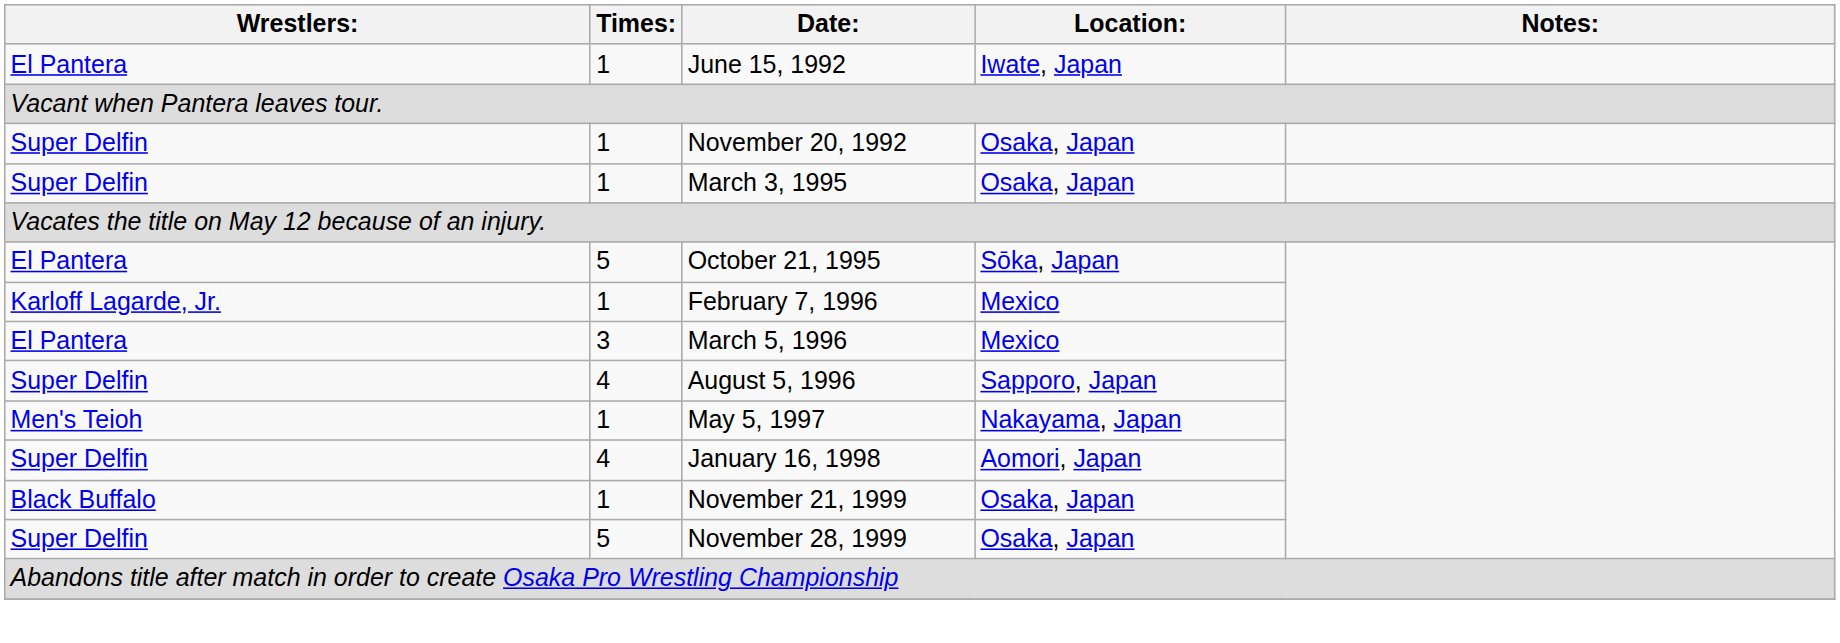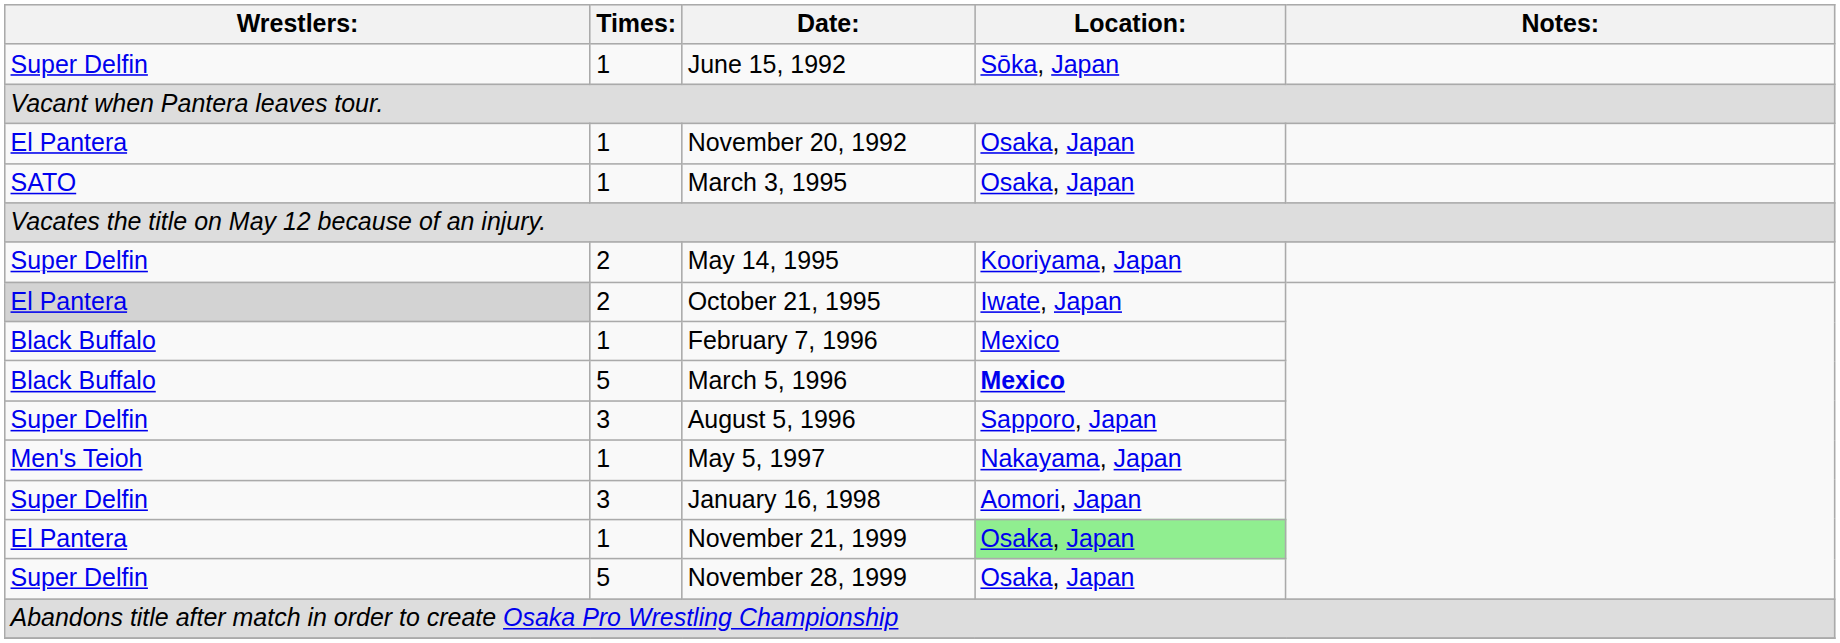 <table class="wikitable">
 <tr>
 <th width=32%>Wrestlers:</th>
 <th width=5%>Times:</th>
 <th width=16%>Date:</th>
 <th width=17%>Location:</th>
 <th width=35%>Notes:</th>
 </tr>
 <tr>
-<td><a href='#'>El Pantera</a></td>
+<td><a href='#'>Super Delfin</a></td>
 <td>1</td>
 <td>June 15, 1992</td>
-<td><a href='#'>Iwate</a>, <a href='#'>Japan</a></td>
+<td><a href='#'>Sōka</a>, <a href='#'>Japan</a></td>
 <td></td>
 </tr>
 <tr>
 <td style="background: #dddddd;" colspan=5><em>Vacant when Pantera leaves tour.</em></td>
 </tr>
 <tr>
-<td><a href='#'>Super Delfin</a></td>
+<td><a href='#'>El Pantera</a></td>
 <td>1</td>
 <td>November 20, 1992</td>
 <td><a href='#'>Osaka</a>, <a href='#'>Japan</a></td>
 <td></td>
 </tr>
 <tr>
-<td><a href='#'>Super Delfin</a></td>
+<td><a href='#'>SATO</a></td>
 <td>1</td>
 <td>March 3, 1995</td>
 <td><a href='#'>Osaka</a>, <a href='#'>Japan</a></td>
 </tr>
 <tr>
 <td style="background: #dddddd;" colspan=5><em>Vacates the title on May 12 because of an injury.</em></td>
 </tr>
 <tr>
-<td><a href='#'>El Pantera</a></td>
-<td>5</td>
-<td>October 21, 1995</td>
-<td><a href='#'>Sōka</a>, <a href='#'>Japan</a></td>
+<td><a href='#'>Super Delfin</a></td>
+<td>2</td>
+<td>May 14, 1995</td>
+<td><a href='#'>Kooriyama</a>, <a href='#'>Japan</a></td>
+<td></td>
 </tr>
 <tr>
-<td><a href='#'>Karloff Lagarde, Jr.</a></td>
+<td style="background: lightgrey;"><a href='#'>El Pantera</a></td>
+<td>2</td>
+<td>October 21, 1995</td>
+<td><a href='#'>Iwate</a>, <a href='#'>Japan</a></td>
+</tr>
+<tr>
+<td><a href='#'>Black Buffalo</a></td>
 <td>1</td>
 <td>February 7, 1996</td>
 <td><a href='#'>Mexico</a></td>
 </tr>
 <tr>
-<td><a href='#'>El Pantera</a></td>
-<td>3</td>
+<td><a href='#'>Black Buffalo</a></td>
+<td>5</td>
 <td>March 5, 1996</td>
-<td><a href='#'>Mexico</a></td>
+<td><strong><a href='#'>Mexico</a></strong></td>
 </tr>
 <tr>
 <td><a href='#'>Super Delfin</a></td>
-<td>4</td>
+<td>3</td>
 <td>August 5, 1996</td>
 <td><a href='#'>Sapporo</a>, <a href='#'>Japan</a></td>
 </tr>
 <tr>
 <td><a href='#'>Men's Teioh</a></td>
 <td>1</td>
 <td>May 5, 1997</td>
 <td><a href='#'>Nakayama</a>, <a href='#'>Japan</a></td>
 </tr>
 <tr>
 <td><a href='#'>Super Delfin</a></td>
-<td>4</td>
+<td>3</td>
 <td>January 16, 1998</td>
 <td><a href='#'>Aomori</a>, <a href='#'>Japan</a></td>
 </tr>
 <tr>
-<td><a href='#'>Black Buffalo</a></td>
+<td><a href='#'>El Pantera</a></td>
 <td>1</td>
 <td>November 21, 1999</td>
-<td><a href='#'>Osaka</a>, <a href='#'>Japan</a></td>
+<td style="background: lightgreen;"><a href='#'>Osaka</a>, <a href='#'>Japan</a></td>
 </tr>
 <tr>
 <td><a href='#'>Super Delfin</a></td>
 <td>5</td>
 <td>November 28, 1999</td>
 <td><a href='#'>Osaka</a>, <a href='#'>Japan</a></td>
 </tr>
 <tr>
 <td style="background: #dddddd;" colspan=5><em>Abandons title after match in order to create <a href='#'>Osaka Pro Wrestling Championship</a></em></td>
 </tr>
 <tr>
 </tr>
 </table>
